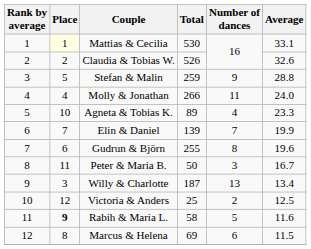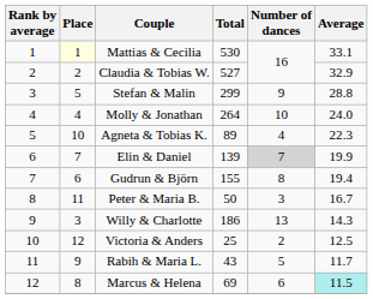 <table class="wikitable sortable" style="text-align:center;" align="center">
 <tr>
 <th>Rank by<br> average</th>
 <th>Place</th>
 <th>Couple</th>
 <th>Total</th>
 <th>Number of<br> dances</th>
 <th>Average</th>
 </tr>
 <tr>
 <td>1</td>
 <td style="background: lightyellow;">1</td>
 <td>Mattias & Cecilia</td>
 <td>530</td>
 <td rowspan=2>16</td>
 <td>33.1</td>
 </tr>
 <tr>
 <td>2</td>
 <td>2</td>
 <td>Claudia & Tobias W.</td>
-<td>526</td>
-<td>32.6</td>
+<td>527</td>
+<td>32.9</td>
 </tr>
 <tr>
 <td>3</td>
 <td>5</td>
 <td>Stefan & Malin</td>
-<td>259</td>
+<td>299</td>
 <td>9</td>
 <td>28.8</td>
 </tr>
 <tr>
 <td>4</td>
 <td>4</td>
 <td>Molly & Jonathan</td>
-<td>266</td>
-<td>11</td>
+<td>264</td>
+<td>10</td>
 <td>24.0</td>
 </tr>
 <tr>
 <td>5</td>
 <td>10</td>
 <td>Agneta & Tobias K.</td>
 <td>89</td>
 <td>4</td>
-<td>23.3</td>
+<td>22.3</td>
 </tr>
 <tr>
 <td>6</td>
 <td>7</td>
 <td>Elin & Daniel</td>
 <td>139</td>
-<td>7</td>
+<td style="background: lightgrey;">7</td>
 <td>19.9</td>
 </tr>
 <tr>
 <td>7</td>
 <td>6</td>
 <td>Gudrun & Björn</td>
-<td>255</td>
+<td>155</td>
 <td>8</td>
-<td>19.6</td>
+<td>19.4</td>
 </tr>
 <tr>
 <td>8</td>
 <td>11</td>
 <td>Peter & Maria B.</td>
 <td>50</td>
 <td>3</td>
 <td>16.7</td>
 </tr>
 <tr>
 <td>9</td>
 <td>3</td>
 <td>Willy & Charlotte</td>
-<td>187</td>
+<td>186</td>
 <td>13</td>
-<td>13.4</td>
+<td>14.3</td>
 </tr>
 <tr>
 <td>10</td>
 <td>12</td>
 <td>Victoria & Anders</td>
 <td>25</td>
 <td>2</td>
 <td>12.5</td>
 </tr>
 <tr>
 <td>11</td>
-<td><strong>9</strong></td>
+<td>9</td>
 <td>Rabih & Maria L.</td>
-<td>58</td>
+<td>43</td>
 <td>5</td>
-<td>11.6</td>
+<td>11.7</td>
 </tr>
 <tr>
 <td>12</td>
 <td>8</td>
 <td>Marcus & Helena</td>
 <td>69</td>
 <td>6</td>
-<td>11.5</td>
+<td style="background: paleturquoise;">11.5</td>
 </tr>
 <tr>
 </tr>
 </table>
